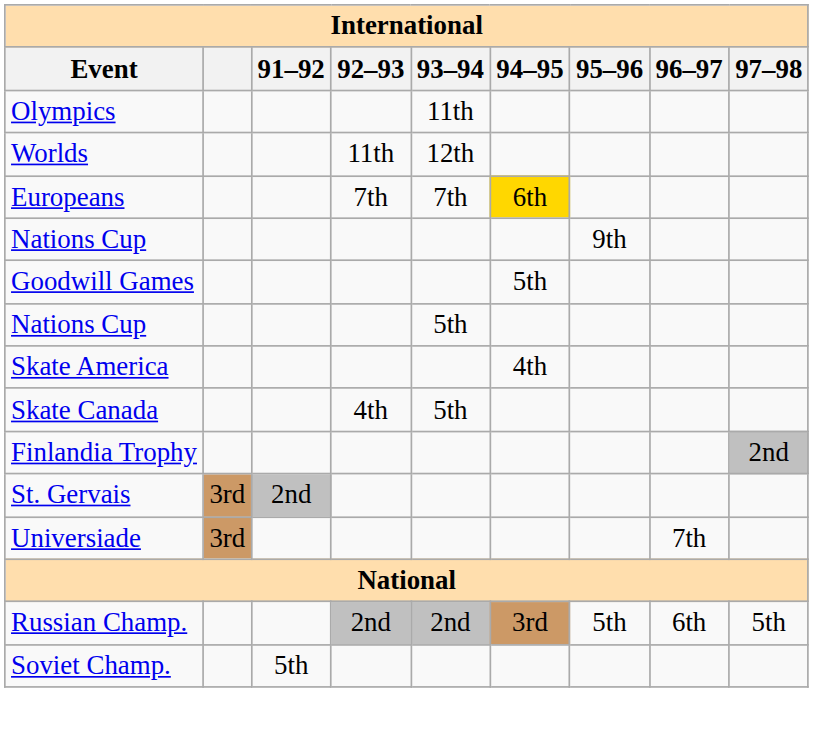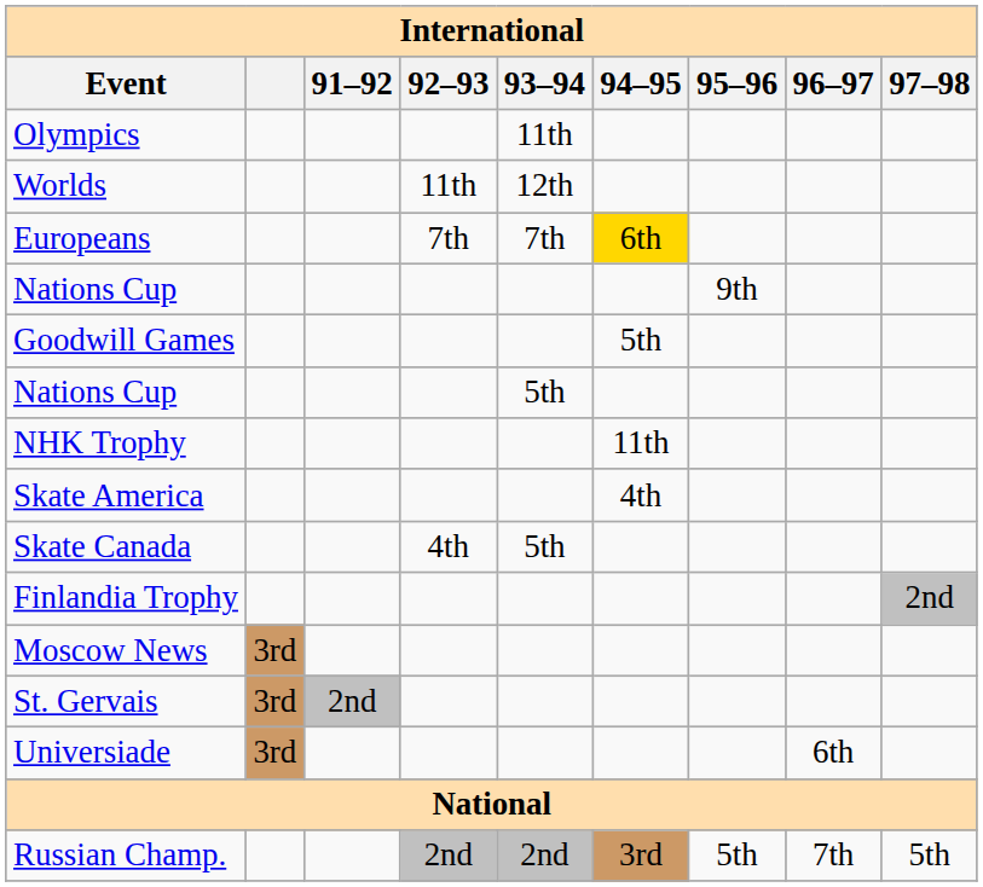 <table class="wikitable" style="text-align:center">
 <tr>
 <th style="background-color: #ffdead; " colspan=9 align=center>International</th>
 </tr>
 <tr>
 <th>Event</th>
 <th> <br></th>
 <th>91–92 <br></th>
 <th>92–93 <br></th>
 <th>93–94 <br></th>
 <th>94–95 <br></th>
 <th>95–96 <br></th>
 <th>96–97 <br></th>
 <th>97–98 <br></th>
 </tr>
 <tr>
 <td align=left><a href='#'>Olympics</a></td>
 <td></td>
 <td></td>
 <td></td>
 <td>11th</td>
 <td></td>
 <td></td>
 <td></td>
 <td></td>
 </tr>
 <tr>
 <td align=left><a href='#'>Worlds</a></td>
 <td></td>
 <td></td>
 <td>11th</td>
 <td>12th</td>
 <td></td>
 <td></td>
 <td></td>
 <td></td>
 </tr>
 <tr>
 <td align=left><a href='#'>Europeans</a></td>
 <td></td>
 <td></td>
 <td>7th</td>
 <td>7th</td>
 <td style="background: gold;">6th</td>
 <td></td>
 <td></td>
 <td></td>
 </tr>
 <tr>
 <td align=left> <a href='#'>Nations Cup</a></td>
 <td></td>
 <td></td>
 <td></td>
 <td></td>
 <td></td>
 <td>9th</td>
 <td></td>
 <td></td>
 </tr>
 <tr>
 <td align=left><a href='#'>Goodwill Games</a></td>
 <td></td>
 <td></td>
 <td></td>
 <td></td>
 <td>5th</td>
 <td></td>
 <td></td>
 <td></td>
 </tr>
 <tr>
 <td align=left><a href='#'>Nations Cup</a></td>
 <td></td>
 <td></td>
 <td></td>
 <td>5th</td>
 <td></td>
 <td></td>
 <td></td>
 <td></td>
 </tr>
 <tr>
+<td align=left><a href='#'>NHK Trophy</a></td>
+<td></td>
+<td></td>
+<td></td>
+<td></td>
+<td>11th</td>
+<td></td>
+<td></td>
+<td></td>
+</tr>
+<tr>
 <td align=left><a href='#'>Skate America</a></td>
 <td></td>
 <td></td>
 <td></td>
 <td></td>
 <td>4th</td>
 <td></td>
 <td></td>
 <td></td>
 </tr>
 <tr>
 <td align=left><a href='#'>Skate Canada</a></td>
 <td></td>
 <td></td>
 <td>4th</td>
 <td>5th</td>
 <td></td>
 <td></td>
 <td></td>
 <td></td>
 </tr>
 <tr>
 <td align=left><a href='#'>Finlandia Trophy</a></td>
 <td></td>
 <td></td>
 <td></td>
 <td></td>
 <td></td>
 <td></td>
 <td></td>
 <td bgcolor=silver>2nd</td>
 </tr>
 <tr>
+<td align=left><a href='#'>Moscow News</a></td>
+<td bgcolor=cc9966>3rd</td>
+<td></td>
+<td></td>
+<td></td>
+<td></td>
+<td></td>
+<td></td>
+<td></td>
+</tr>
+<tr>
 <td align=left><a href='#'>St. Gervais</a></td>
 <td bgcolor=cc9966>3rd</td>
 <td bgcolor=silver>2nd</td>
 <td></td>
 <td></td>
 <td></td>
 <td></td>
 <td></td>
 <td></td>
 </tr>
 <tr>
 <td align=left><a href='#'>Universiade</a></td>
 <td bgcolor=cc9966>3rd</td>
 <td></td>
 <td></td>
 <td></td>
 <td></td>
 <td></td>
-<td>7th</td>
+<td>6th</td>
 <td></td>
 </tr>
 <tr>
 <th style="background-color: #ffdead; " colspan=9 align=center>National</th>
 </tr>
 <tr>
 <td align=left><a href='#'>Russian Champ.</a></td>
 <td></td>
 <td></td>
 <td bgcolor=silver>2nd</td>
 <td bgcolor=silver>2nd</td>
 <td bgcolor=cc9966>3rd</td>
 <td>5th</td>
-<td>6th</td>
+<td>7th</td>
 <td>5th</td>
 </tr>
-<tr>
-<td align=left><a href='#'>Soviet Champ.</a></td>
-<td></td>
-<td>5th</td>
-<td></td>
-<td></td>
-<td></td>
-<td></td>
-<td></td>
-<td></td>
-</tr>
 </table>
